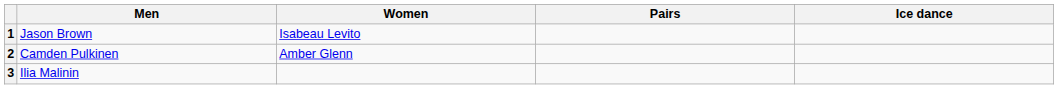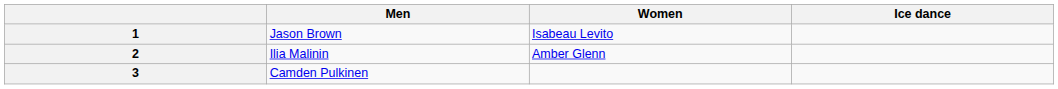 <table class="wikitable unsortable" style="text-align:left; width:85%">
 <tr>
 <th scope="col"></th>
 <th scope="col" style="width:25%">Men</th>
 <th scope="col" style="width:25%">Women</th>
-<th scope="col" style="width:25%">Pairs</th>
 <th scope="col" style="width:25%">Ice dance</th>
 </tr>
 <tr>
 <th scope="row">1</th>
 <td><a href='#'>Jason Brown</a></td>
 <td><a href='#'>Isabeau Levito</a></td>
 <td></td>
-<td></td>
 </tr>
 <tr>
 <th scope="row">2</th>
-<td><a href='#'>Camden Pulkinen</a></td>
+<td><a href='#'>Ilia Malinin</a></td>
 <td><a href='#'>Amber Glenn</a></td>
-<td></td>
 <td></td>
 </tr>
 <tr>
 <th scope="row">3</th>
-<td><a href='#'>Ilia Malinin</a></td>
-<td></td>
+<td><a href='#'>Camden Pulkinen</a></td>
 <td></td>
 <td></td>
 </tr>
 </table>
